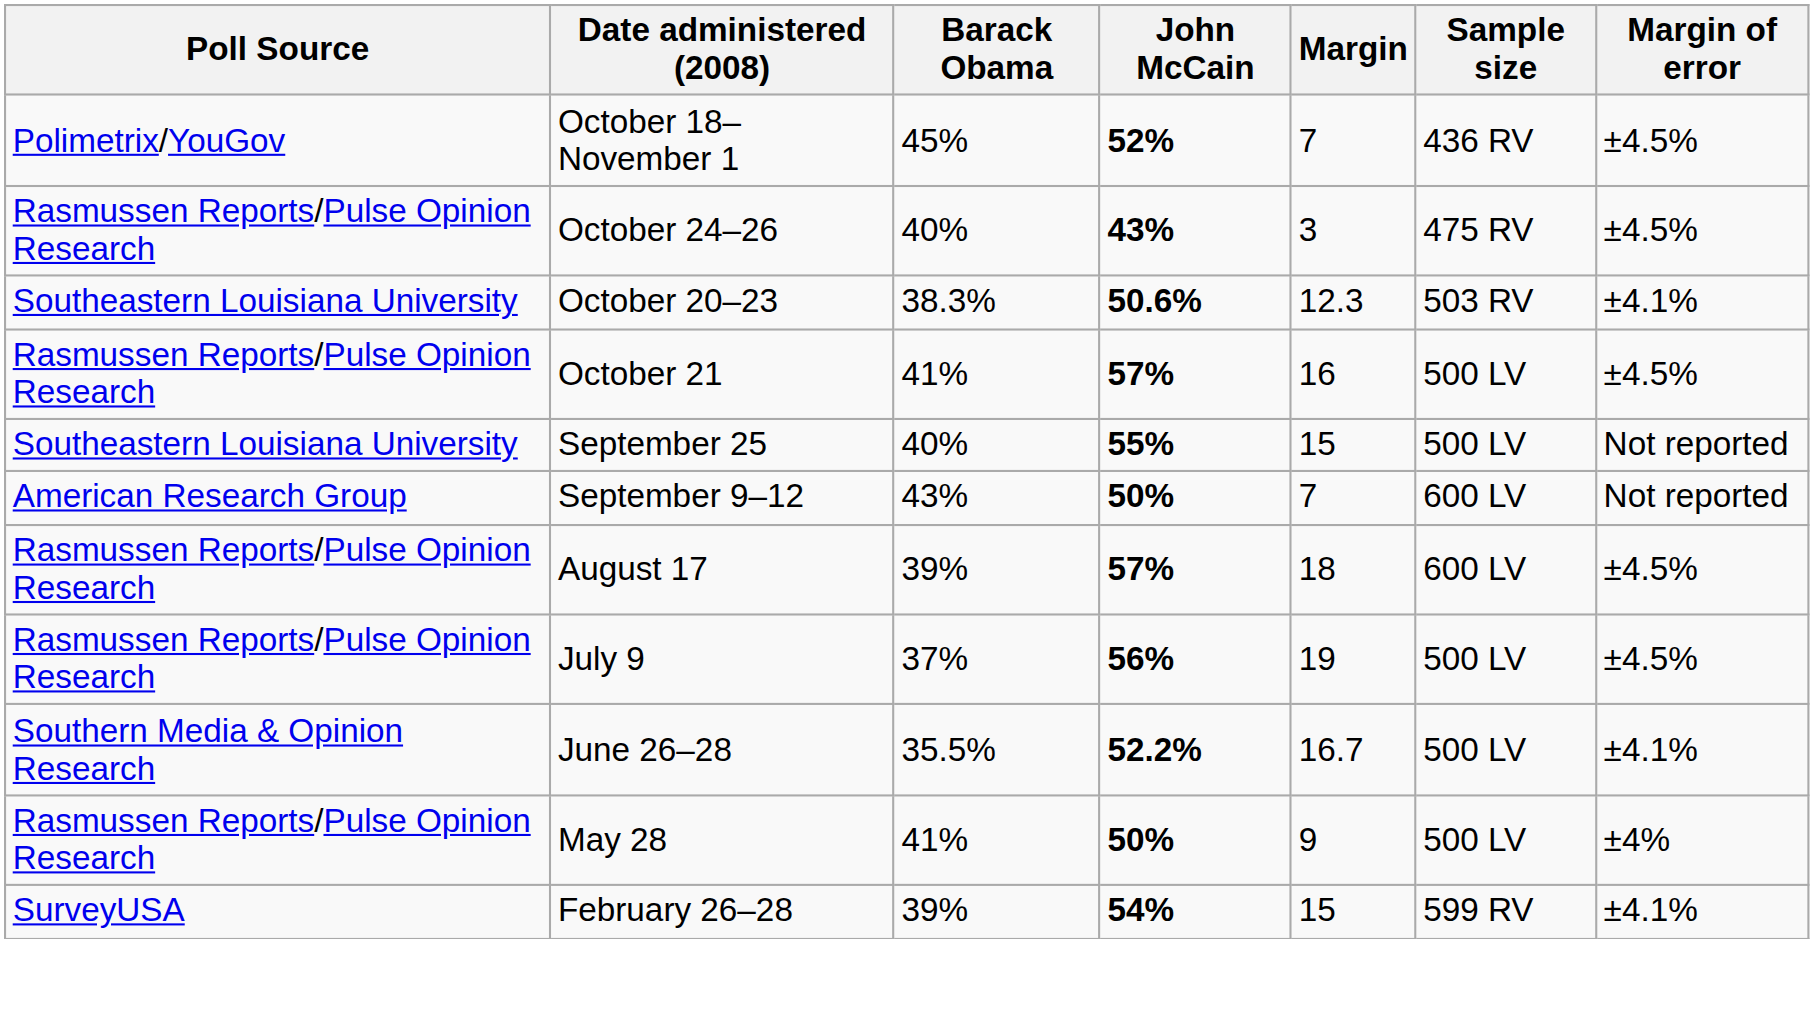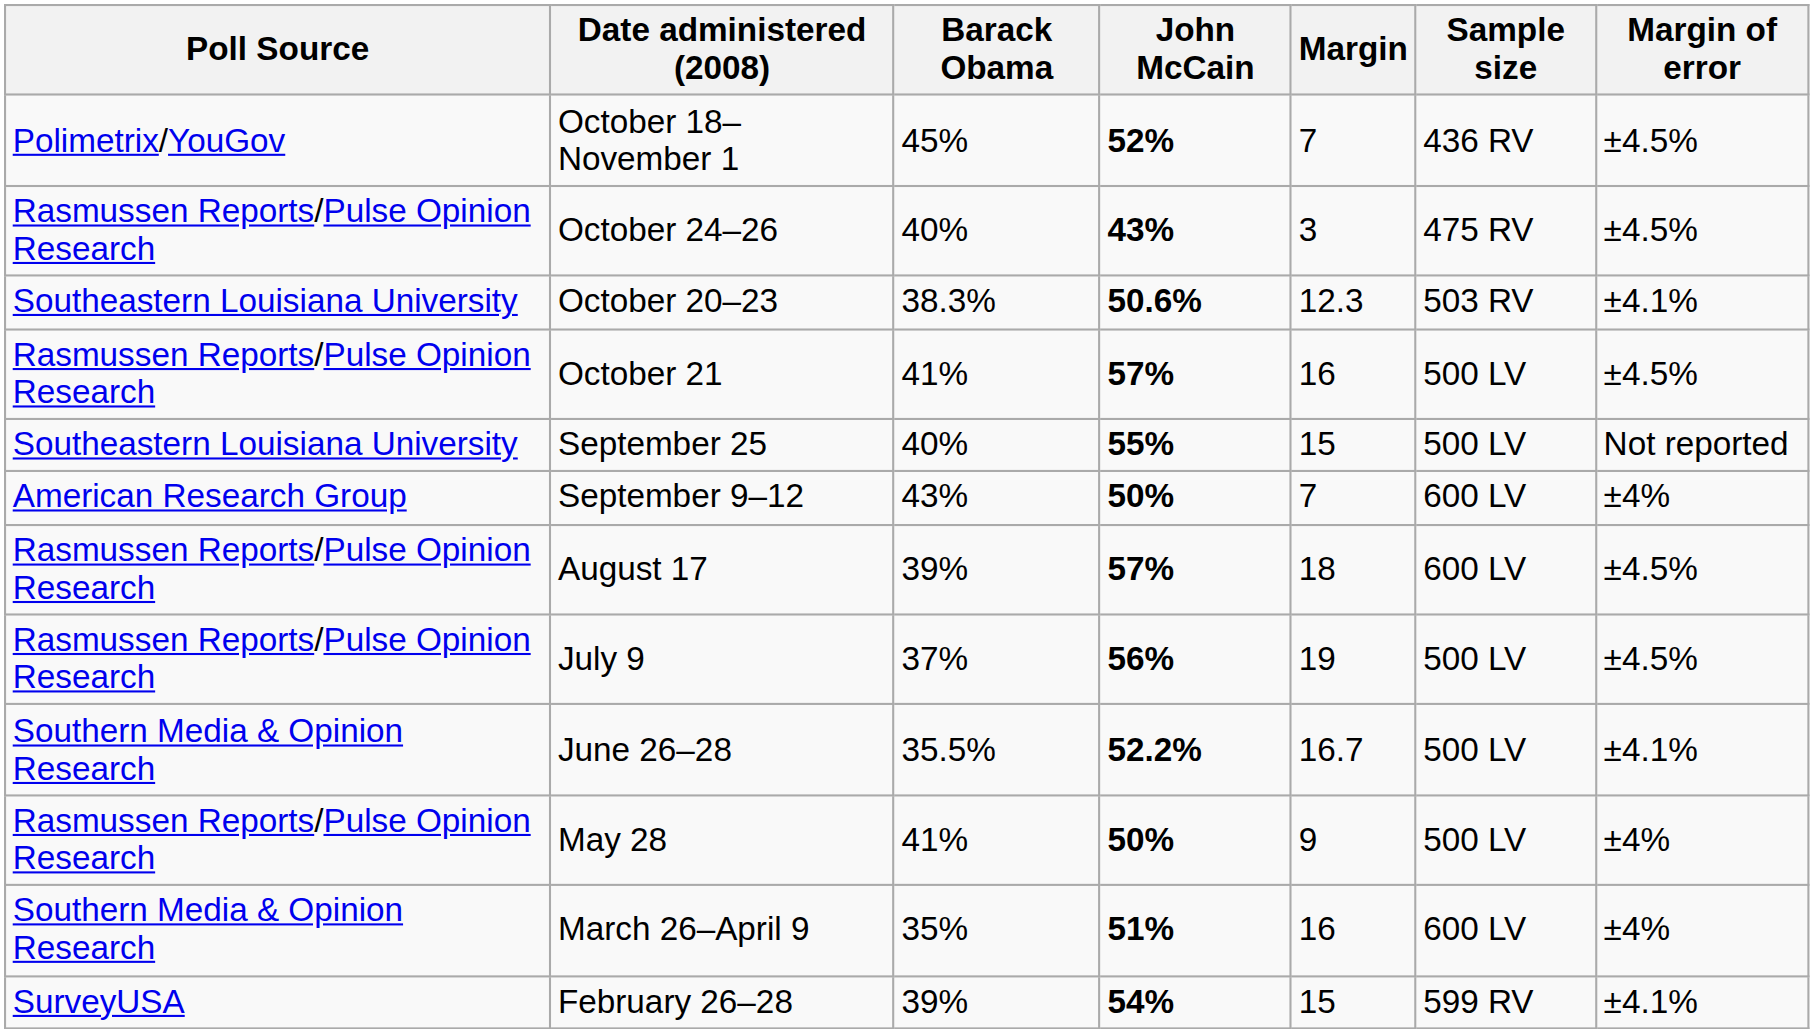 <table class="wikitable collapsible">
 <tr>
 <th>Poll Source</th>
 <th>Date administered (2008)</th>
 <th>Barack Obama</th>
 <th>John McCain</th>
 <th>Margin</th>
 <th>Sample size</th>
 <th>Margin of error</th>
 </tr>
 <tr>
 <td><a href='#'>Polimetrix</a>/<a href='#'>YouGov</a></td>
 <td>October 18–November 1</td>
 <td>45%</td>
 <td><strong>52%</strong></td>
 <td>7</td>
 <td>436 RV</td>
 <td>±4.5%</td>
 </tr>
 <tr>
 <td><a href='#'>Rasmussen Reports</a>/<a href='#'>Pulse Opinion Research</a></td>
 <td>October 24–26</td>
 <td>40%</td>
 <td><strong>43%</strong></td>
 <td>3</td>
 <td>475 RV</td>
 <td>±4.5%</td>
 </tr>
 <tr>
 <td><a href='#'>Southeastern Louisiana University</a></td>
 <td>October 20–23</td>
 <td>38.3%</td>
 <td><strong>50.6%</strong></td>
 <td>12.3</td>
 <td>503 RV</td>
 <td>±4.1%</td>
 </tr>
 <tr>
 <td><a href='#'>Rasmussen Reports</a>/<a href='#'>Pulse Opinion Research</a></td>
 <td>October 21</td>
 <td>41%</td>
 <td><strong>57%</strong></td>
 <td>16</td>
 <td>500 LV</td>
 <td>±4.5%</td>
 </tr>
 <tr>
 <td><a href='#'>Southeastern Louisiana University</a></td>
 <td>September 25</td>
 <td>40%</td>
 <td><strong>55%</strong></td>
 <td>15</td>
 <td>500 LV</td>
 <td>Not reported</td>
 </tr>
 <tr>
 <td><a href='#'>American Research Group</a></td>
 <td>September 9–12</td>
 <td>43%</td>
 <td><strong>50%</strong></td>
 <td>7</td>
 <td>600 LV</td>
-<td>Not reported</td>
+<td>±4%</td>
 </tr>
 <tr>
 <td><a href='#'>Rasmussen Reports</a>/<a href='#'>Pulse Opinion Research</a></td>
 <td>August 17</td>
 <td>39%</td>
 <td><strong>57%</strong></td>
 <td>18</td>
 <td>600 LV</td>
 <td>±4.5%</td>
 </tr>
 <tr>
 <td><a href='#'>Rasmussen Reports</a>/<a href='#'>Pulse Opinion Research</a></td>
 <td>July 9</td>
 <td>37%</td>
 <td><strong>56%</strong></td>
 <td>19</td>
 <td>500 LV</td>
 <td>±4.5%</td>
 </tr>
 <tr>
 <td><a href='#'>Southern Media & Opinion Research</a></td>
 <td>June 26–28</td>
 <td>35.5%</td>
 <td><strong>52.2%</strong></td>
 <td>16.7</td>
 <td>500 LV</td>
 <td>±4.1%</td>
 </tr>
 <tr>
 <td><a href='#'>Rasmussen Reports</a>/<a href='#'>Pulse Opinion Research</a></td>
 <td>May 28</td>
 <td>41%</td>
 <td><strong>50%</strong></td>
 <td>9</td>
 <td>500 LV</td>
 <td>±4%</td>
 </tr>
 <tr>
+<td><a href='#'>Southern Media & Opinion Research</a></td>
+<td>March 26–April 9</td>
+<td>35%</td>
+<td><strong>51%</strong></td>
+<td>16</td>
+<td>600 LV</td>
+<td>±4%</td>
+</tr>
+<tr>
 <td><a href='#'>SurveyUSA</a></td>
 <td>February 26–28</td>
 <td>39%</td>
 <td><strong>54%</strong></td>
 <td>15</td>
 <td>599 RV</td>
 <td>±4.1%</td>
 </tr>
 </table>
